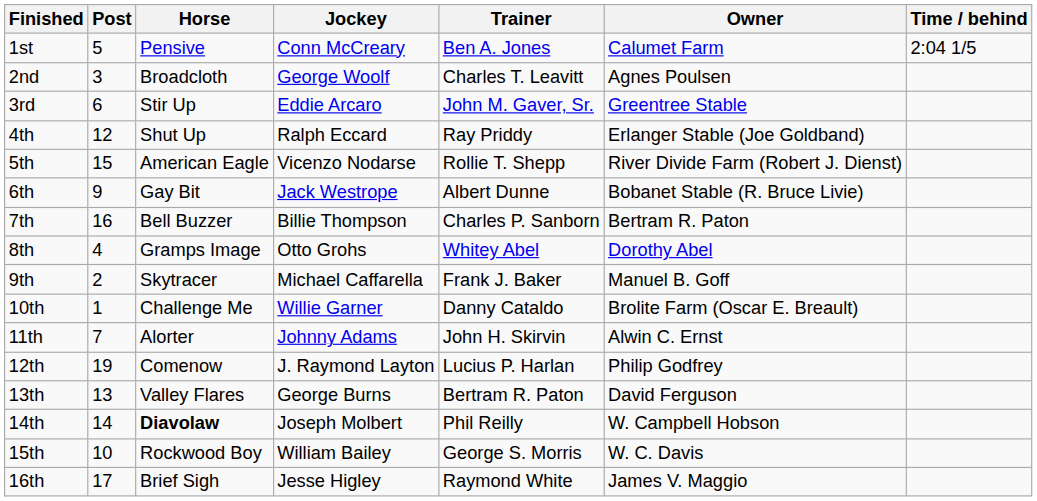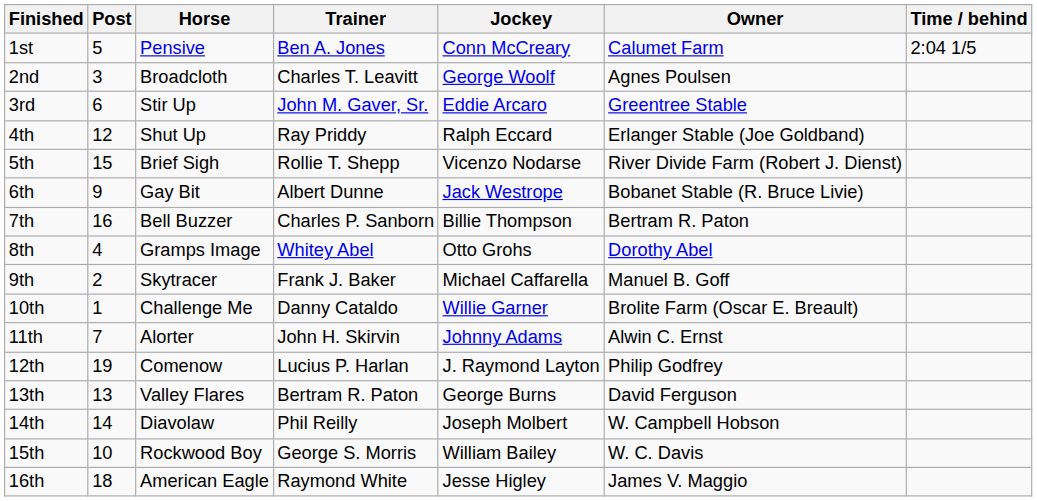 <table class="wikitable">
 <tr>
 <th>Finished</th>
 <th>Post</th>
 <th>Horse</th>
+<th>Trainer</th>
 <th>Jockey</th>
-<th>Trainer</th>
 <th>Owner</th>
 <th>Time / behind</th>
 </tr>
 <tr>
 <td>1st</td>
 <td>5</td>
 <td><a href='#'>Pensive</a></td>
+<td><a href='#'>Ben A. Jones</a></td>
 <td><a href='#'>Conn McCreary</a></td>
-<td><a href='#'>Ben A. Jones</a></td>
 <td><a href='#'>Calumet Farm</a></td>
 <td>2:04 1/5</td>
 </tr>
 <tr>
 <td>2nd</td>
 <td>3</td>
 <td>Broadcloth</td>
+<td>Charles T. Leavitt</td>
 <td><a href='#'>George Woolf</a></td>
-<td>Charles T. Leavitt</td>
 <td>Agnes Poulsen</td>
 <td></td>
 </tr>
 <tr>
 <td>3rd</td>
 <td>6</td>
 <td>Stir Up</td>
+<td><a href='#'>John M. Gaver, Sr.</a></td>
 <td><a href='#'>Eddie Arcaro</a></td>
-<td><a href='#'>John M. Gaver, Sr.</a></td>
 <td><a href='#'>Greentree Stable</a></td>
 <td></td>
 </tr>
 <tr>
 <td>4th</td>
 <td>12</td>
 <td>Shut Up</td>
+<td>Ray Priddy</td>
 <td>Ralph Eccard</td>
-<td>Ray Priddy</td>
 <td>Erlanger Stable (Joe Goldband)</td>
 <td></td>
 </tr>
 <tr>
 <td>5th</td>
 <td>15</td>
-<td>American Eagle</td>
+<td>Brief Sigh</td>
+<td>Rollie T. Shepp</td>
 <td>Vicenzo Nodarse</td>
-<td>Rollie T. Shepp</td>
 <td>River Divide Farm (Robert J. Dienst)</td>
 <td></td>
 </tr>
 <tr>
 <td>6th</td>
 <td>9</td>
 <td>Gay Bit</td>
+<td>Albert Dunne</td>
 <td><a href='#'>Jack Westrope</a></td>
-<td>Albert Dunne</td>
 <td>Bobanet Stable (R. Bruce Livie)</td>
 <td></td>
 </tr>
 <tr>
 <td>7th</td>
 <td>16</td>
 <td>Bell Buzzer</td>
+<td>Charles P. Sanborn</td>
 <td>Billie Thompson</td>
-<td>Charles P. Sanborn</td>
 <td>Bertram R. Paton</td>
 <td></td>
 </tr>
 <tr>
 <td>8th</td>
 <td>4</td>
 <td>Gramps Image</td>
+<td><a href='#'>Whitey Abel</a></td>
 <td>Otto Grohs</td>
-<td><a href='#'>Whitey Abel</a></td>
 <td><a href='#'>Dorothy Abel</a></td>
 <td></td>
 </tr>
 <tr>
 <td>9th</td>
 <td>2</td>
 <td>Skytracer</td>
+<td>Frank J. Baker</td>
 <td>Michael Caffarella</td>
-<td>Frank J. Baker</td>
 <td>Manuel B. Goff</td>
 <td></td>
 </tr>
 <tr>
 <td>10th</td>
 <td>1</td>
 <td>Challenge Me</td>
+<td>Danny Cataldo</td>
 <td><a href='#'>Willie Garner</a></td>
-<td>Danny Cataldo</td>
 <td>Brolite Farm (Oscar E. Breault)</td>
 <td></td>
 </tr>
 <tr>
 <td>11th</td>
 <td>7</td>
 <td>Alorter</td>
+<td>John H. Skirvin</td>
 <td><a href='#'>Johnny Adams</a></td>
-<td>John H. Skirvin</td>
 <td>Alwin C. Ernst</td>
 <td></td>
 </tr>
 <tr>
 <td>12th</td>
 <td>19</td>
 <td>Comenow</td>
+<td>Lucius P. Harlan</td>
 <td>J. Raymond Layton</td>
-<td>Lucius P. Harlan</td>
 <td>Philip Godfrey</td>
 <td></td>
 </tr>
 <tr>
 <td>13th</td>
 <td>13</td>
 <td>Valley Flares</td>
+<td>Bertram R. Paton</td>
 <td>George Burns</td>
-<td>Bertram R. Paton</td>
 <td>David Ferguson</td>
 <td></td>
 </tr>
 <tr>
 <td>14th</td>
 <td>14</td>
-<td><strong>Diavolaw</strong></td>
+<td>Diavolaw</td>
+<td>Phil Reilly</td>
 <td>Joseph Molbert</td>
-<td>Phil Reilly</td>
 <td>W. Campbell Hobson</td>
 <td></td>
 </tr>
 <tr>
 <td>15th</td>
 <td>10</td>
 <td>Rockwood Boy</td>
+<td>George S. Morris</td>
 <td>William Bailey</td>
-<td>George S. Morris</td>
 <td>W. C. Davis</td>
 <td></td>
 </tr>
 <tr>
 <td>16th</td>
-<td>17</td>
-<td>Brief Sigh</td>
+<td>18</td>
+<td>American Eagle</td>
+<td>Raymond White</td>
 <td>Jesse Higley</td>
-<td>Raymond White</td>
 <td>James V. Maggio</td>
 <td></td>
 </tr>
 </table>
